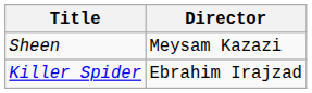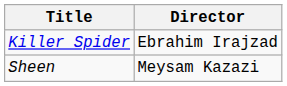 <table class="wikitable sortable">
 <tr>
 <th>Title</th>
 <th>Director</th>
 </tr>
 <tr>
+<td><em><a href='#'>Killer Spider</a></em></td>
+<td>Ebrahim Irajzad</td>
+</tr>
+<tr>
 <td><em>Sheen</em></td>
 <td>Meysam Kazazi</td>
 </tr>
-<tr>
-<td><em><a href='#'>Killer Spider</a></em></td>
-<td>Ebrahim Irajzad</td>
-</tr>
 </table>
